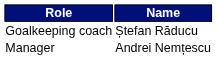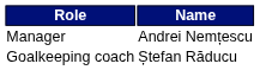 <table class="toccolours">
 <tr>
 <th style="background:#001078;color:#FFFFFF;border:1px solid #000000">Role</th>
 <th style="background:#001078;color:#FFFFFF;border:1px solid #000000">Name</th>
 </tr>
 <tr>
+<td>Manager</td>
+<td> Andrei Nemțescu</td>
+</tr>
+<tr>
 <td>Goalkeeping coach</td>
 <td> Ștefan Răducu</td>
 </tr>
-<tr>
-<td>Manager</td>
-<td> Andrei Nemțescu</td>
-</tr>
 </table>
